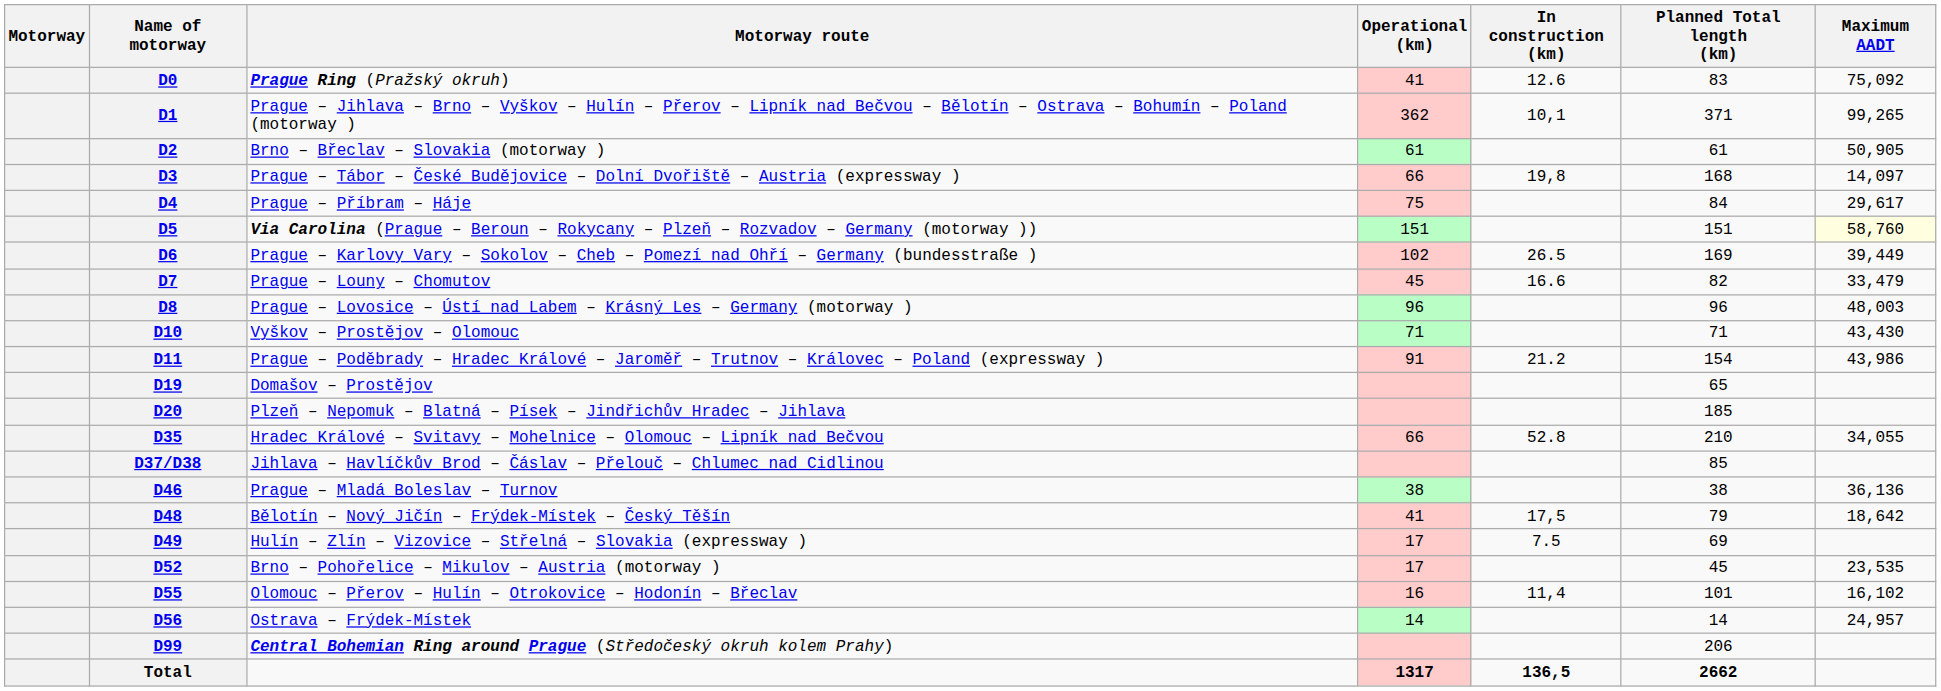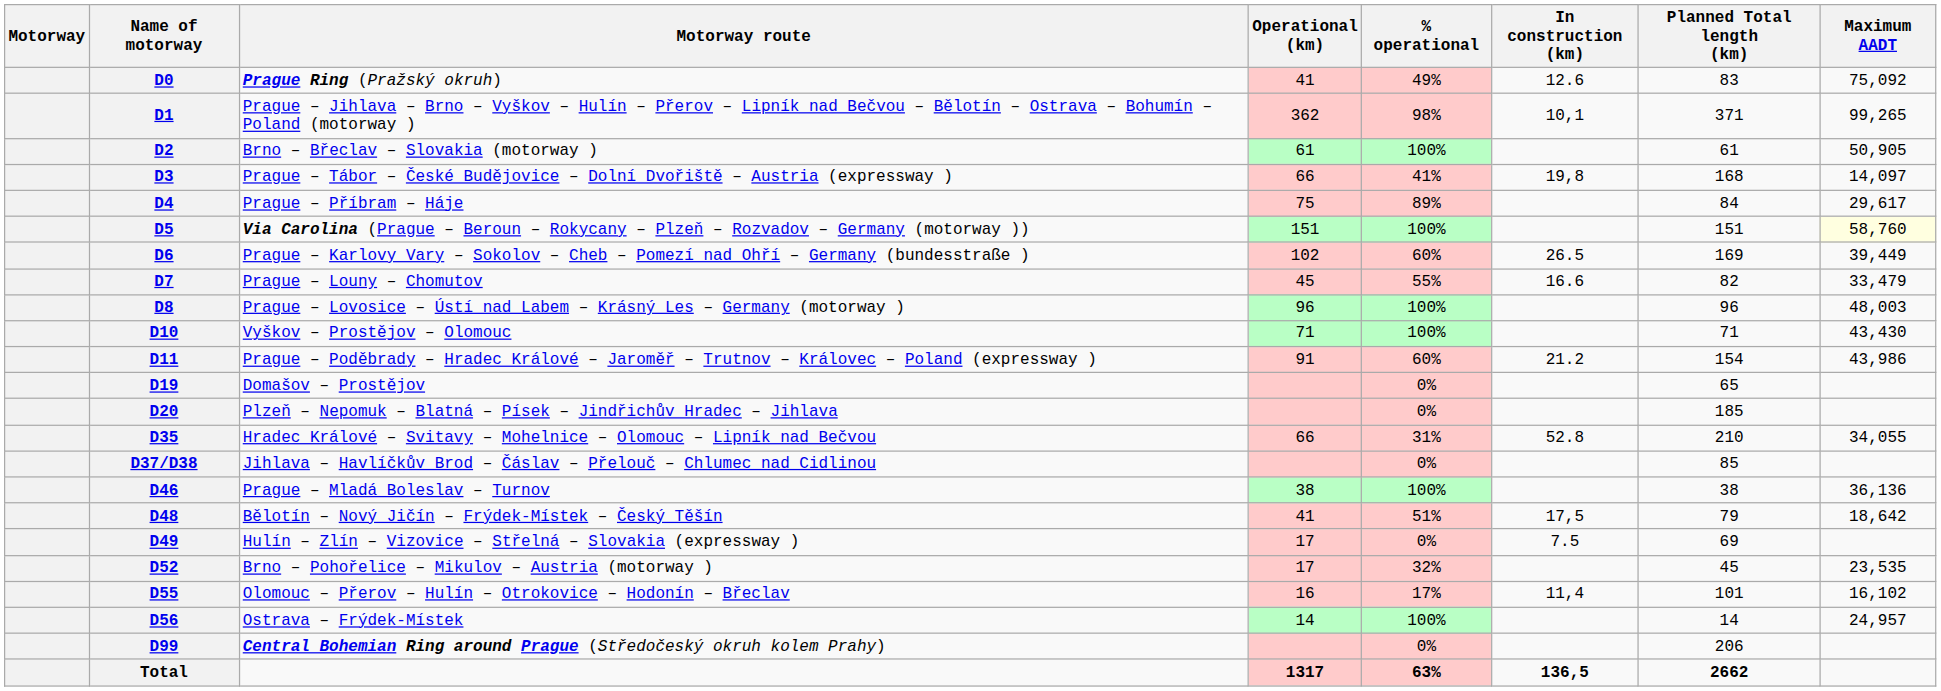 <table class="wikitable sortable" style="text-align:center">
 <tr>
 <th> Motorway</th>
 <th>Name of motorway</th>
 <th>Motorway route</th>
 <th>Operational<br>(km)</th>
+<th>% operational<br></th>
 <th>In construction<br>(km)</th>
 <th>Planned Total length<br>(km)</th>
 <th>Maximum <a href='#'>AADT</a></th>
 </tr>
 <tr>
 <th></th>
 <th><a href='#'><strong>D0</strong></a></th>
 <td style="text-align:left;"><strong><em><a href='#'>Prague</a> Ring</em></strong> (<em>Pražský okruh</em>)</td>
 <td bgcolor="#FFCBCB">41</td>
+<td bgcolor="#FFCBCB">49%</td>
 <td>12.6</td>
 <td>83</td>
 <td>75,092</td>
 </tr>
 <tr>
 <th></th>
 <th><a href='#'><strong>D1</strong></a></th>
 <td style="text-align:left;"><a href='#'>Prague</a> – <a href='#'>Jihlava</a> – <a href='#'>Brno</a> – <a href='#'>Vyškov</a> – <a href='#'>Hulín</a> – <a href='#'>Přerov</a> – <a href='#'>Lipník nad Bečvou</a> – <a href='#'>Bělotín</a> – <a href='#'>Ostrava</a> – <a href='#'>Bohumín</a> –  <a href='#'>Poland</a> (motorway )</td>
 <td bgcolor="#FFCBCB">362</td>
+<td bgcolor="#FFCBCB">98%</td>
 <td>10,1</td>
 <td>371</td>
 <td>99,265</td>
 </tr>
 <tr>
 <th></th>
 <th><a href='#'><strong>D2</strong></a></th>
 <td style="text-align:left;"><a href='#'>Brno</a> – <a href='#'>Břeclav</a> –  <a href='#'>Slovakia</a> (motorway )</td>
 <td bgcolor="#B9FFC5">61</td>
+<td bgcolor="#B9FFC5">100%</td>
 <td></td>
 <td>61</td>
 <td>50,905</td>
 </tr>
 <tr>
 <th></th>
 <th><a href='#'><strong>D3</strong></a></th>
 <td style="text-align:left;"><a href='#'>Prague</a> – <a href='#'>Tábor</a> – <a href='#'>České Budějovice</a> – <a href='#'>Dolní Dvořiště</a> –  <a href='#'>Austria</a> (expressway )</td>
 <td bgcolor="#FFCBCB">66</td>
+<td bgcolor="#FFCBCB">41%</td>
 <td>19,8</td>
 <td>168</td>
 <td>14,097</td>
 </tr>
 <tr>
 <th></th>
 <th><a href='#'><strong>D4</strong></a></th>
 <td style="text-align:left;"><a href='#'>Prague</a> – <a href='#'>Příbram</a> – <a href='#'>Háje</a></td>
 <td bgcolor="#FFCBCB">75</td>
+<td bgcolor="#FFCBCB">89%</td>
 <td></td>
 <td>84</td>
 <td>29,617</td>
 </tr>
 <tr>
 <th></th>
 <th><a href='#'><strong>D5</strong></a></th>
 <td style="text-align:left;"><strong><em>Via Carolina</em></strong> (<a href='#'>Prague</a> – <a href='#'>Beroun</a> – <a href='#'>Rokycany</a> – <a href='#'>Plzeň</a> – <a href='#'>Rozvadov</a> –  <a href='#'>Germany</a> (motorway ))</td>
 <td bgcolor="#B9FFC5">151</td>
+<td bgcolor="#B9FFC5">100%</td>
 <td></td>
 <td>151</td>
 <td style="background: lightyellow;">58,760</td>
 </tr>
 <tr>
 <th></th>
 <th><a href='#'><strong>D6</strong></a></th>
 <td style="text-align:left;"><a href='#'>Prague</a> – <a href='#'>Karlovy Vary</a> – <a href='#'>Sokolov</a> – <a href='#'>Cheb</a> – <a href='#'>Pomezí nad Ohří</a> –  <a href='#'>Germany</a> (bundesstraße )</td>
 <td bgcolor="#FFCBCB">102</td>
+<td bgcolor="#FFCBCB">60%</td>
 <td>26.5</td>
 <td>169</td>
 <td>39,449</td>
 </tr>
 <tr>
 <th></th>
 <th><a href='#'><strong>D7</strong></a></th>
 <td style="text-align:left;"><a href='#'>Prague</a> – <a href='#'>Louny</a> – <a href='#'>Chomutov</a></td>
 <td bgcolor="#FFCBCB">45</td>
+<td bgcolor="#FFCBCB">55%</td>
 <td>16.6</td>
 <td>82</td>
 <td>33,479</td>
 </tr>
 <tr>
 <th></th>
 <th><a href='#'><strong>D8</strong></a></th>
 <td style="text-align:left;"><a href='#'>Prague</a> – <a href='#'>Lovosice</a> – <a href='#'>Ústí nad Labem</a> – <a href='#'>Krásný Les</a> –  <a href='#'>Germany</a> (motorway )</td>
 <td bgcolor="#B9FFC5">96</td>
+<td bgcolor="#B9FFC5">100%</td>
 <td></td>
 <td>96</td>
 <td>48,003</td>
 </tr>
 <tr>
 <th></th>
 <th><a href='#'><strong>D10</strong></a></th>
 <td style="text-align:left;"><a href='#'>Vyškov</a> – <a href='#'>Prostějov</a> – <a href='#'>Olomouc</a></td>
 <td bgcolor="#B9FFC5">71</td>
+<td bgcolor="#B9FFC5">100%</td>
 <td></td>
 <td>71</td>
 <td>43,430</td>
 </tr>
 <tr>
 <th></th>
 <th><a href='#'><strong>D11</strong></a></th>
 <td style="text-align:left;"><a href='#'>Prague</a> – <a href='#'>Poděbrady</a> – <a href='#'>Hradec Králové</a> – <a href='#'>Jaroměř</a> – <a href='#'>Trutnov</a> – <a href='#'>Královec</a> –  <a href='#'>Poland</a> (expressway )</td>
 <td bgcolor="#FFCBCB">91</td>
+<td bgcolor="#FFCBCB">60%</td>
 <td>21.2</td>
 <td>154</td>
 <td>43,986</td>
 </tr>
 <tr>
 <th></th>
 <th><a href='#'><strong>D19</strong></a></th>
 <td style="text-align:left;"><a href='#'>Domašov</a> – <a href='#'>Prostějov</a></td>
 <td bgcolor="#FFCBCB"></td>
+<td bgcolor="#FFCBCB">0%</td>
 <td></td>
 <td>65</td>
 <td></td>
 </tr>
 <tr>
 <th></th>
 <th><a href='#'><strong>D20</strong></a></th>
 <td style="text-align:left;"><a href='#'>Plzeň</a> – <a href='#'>Nepomuk</a> – <a href='#'>Blatná</a> – <a href='#'>Písek</a> – <a href='#'>Jindřichův Hradec</a> – <a href='#'>Jihlava</a></td>
 <td bgcolor="#FFCBCB"></td>
+<td bgcolor="#FFCBCB">0%</td>
 <td></td>
 <td>185</td>
 <td></td>
 </tr>
 <tr>
 <th></th>
 <th><a href='#'><strong>D35</strong></a></th>
 <td style="text-align:left;"><a href='#'>Hradec Králové</a> – <a href='#'>Svitavy</a> – <a href='#'>Mohelnice</a> – <a href='#'>Olomouc</a> – <a href='#'>Lipník nad Bečvou</a></td>
 <td bgcolor="#FFCBCB">66</td>
+<td bgcolor="#FFCBCB">31%</td>
 <td>52.8</td>
 <td>210</td>
 <td>34,055</td>
 </tr>
 <tr>
 <th></th>
 <th><a href='#'><strong>D37/D38</strong></a></th>
 <td style="text-align:left;"><a href='#'>Jihlava</a> – <a href='#'>Havlíčkův Brod</a> – <a href='#'>Čáslav</a> – <a href='#'>Přelouč</a> – <a href='#'>Chlumec nad Cidlinou</a></td>
 <td bgcolor="#FFCBCB"></td>
+<td bgcolor="#FFCBCB">0%</td>
 <td></td>
 <td>85</td>
 <td></td>
 </tr>
 <tr>
 <th></th>
 <th><a href='#'><strong>D46</strong></a></th>
 <td style="text-align:left;"><a href='#'>Prague</a> – <a href='#'>Mladá Boleslav</a> – <a href='#'>Turnov</a></td>
 <td bgcolor="#B9FFC5">38</td>
+<td bgcolor="#B9FFC5">100%</td>
 <td></td>
 <td>38</td>
 <td>36,136</td>
 </tr>
 <tr>
 <th></th>
 <th><a href='#'><strong>D48</strong></a></th>
 <td style="text-align:left;"><a href='#'>Bělotín</a> – <a href='#'>Nový Jičín</a> – <a href='#'>Frýdek-Místek</a> – <a href='#'>Český Těšín</a></td>
 <td bgcolor="#FFCBCB">41</td>
+<td bgcolor="#FFCBCB">51%</td>
 <td>17,5</td>
 <td>79</td>
 <td>18,642</td>
 </tr>
 <tr>
 <th></th>
 <th><a href='#'><strong>D49</strong></a></th>
 <td style="text-align:left;"><a href='#'>Hulín</a> – <a href='#'>Zlín</a> – <a href='#'>Vizovice</a> – <a href='#'>Střelná</a> –  <a href='#'>Slovakia</a> (expressway )</td>
 <td bgcolor="#FFCBCB">17</td>
+<td bgcolor="#FFCBCB">0%</td>
 <td>7.5</td>
 <td>69</td>
 <td></td>
 </tr>
 <tr>
 <th></th>
 <th><a href='#'><strong>D52</strong></a></th>
 <td style="text-align:left;"><a href='#'>Brno</a> – <a href='#'>Pohořelice</a> – <a href='#'>Mikulov</a> –  <a href='#'>Austria</a> (motorway )</td>
 <td bgcolor="#FFCBCB">17</td>
+<td bgcolor="#FFCBCB">32%</td>
 <td></td>
 <td>45</td>
 <td>23,535</td>
 </tr>
 <tr>
 <th></th>
 <th><a href='#'><strong>D55</strong></a></th>
 <td style="text-align:left;"><a href='#'>Olomouc</a> – <a href='#'>Přerov</a> – <a href='#'>Hulín</a> – <a href='#'>Otrokovice</a> – <a href='#'>Hodonín</a> – <a href='#'>Břeclav</a></td>
 <td bgcolor="#FFCBCB">16</td>
+<td bgcolor="#FFCBCB">17%</td>
 <td>11,4</td>
 <td>101</td>
 <td>16,102</td>
 </tr>
 <tr>
 <th></th>
 <th><a href='#'><strong>D56</strong></a></th>
 <td style="text-align:left;"><a href='#'>Ostrava</a> – <a href='#'>Frýdek-Místek</a></td>
 <td bgcolor="#B9FFC5">14</td>
+<td bgcolor="#B9FFC5">100%</td>
 <td></td>
 <td>14</td>
 <td>24,957</td>
 </tr>
 <tr>
 <th></th>
 <th><a href='#'><strong>D99</strong></a></th>
 <td style="text-align:left;"><strong><em><a href='#'>Central Bohemian</a> Ring around <a href='#'>Prague</a></em></strong> (<em>Středočeský okruh kolem Prahy</em>)</td>
 <td bgcolor="#FFCBCB"></td>
+<td bgcolor="#FFCBCB">0%</td>
 <td></td>
 <td>206</td>
 <td></td>
 </tr>
 <tr>
 <th></th>
 <th>Total</th>
 <td></td>
 <td bgcolor="#FFCBCB"><strong>1317</strong></td>
+<td bgcolor="#FFCBCB"><strong>63%</strong></td>
 <td><strong>136,5</strong></td>
 <td><strong>2662</strong></td>
 <td></td>
 </tr>
 </table>
